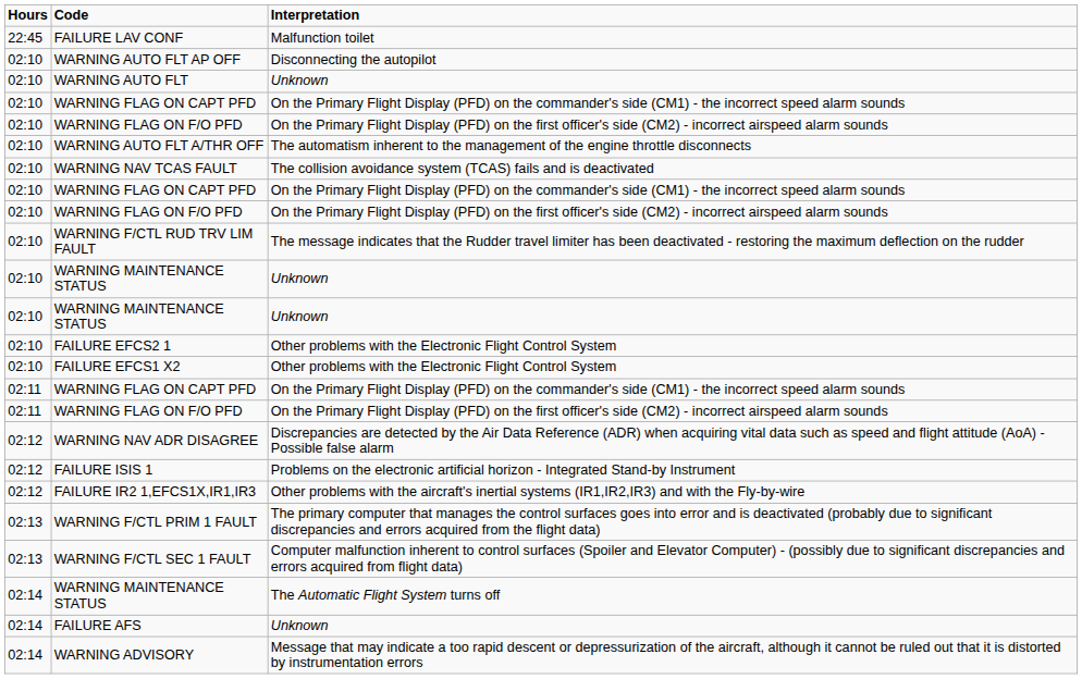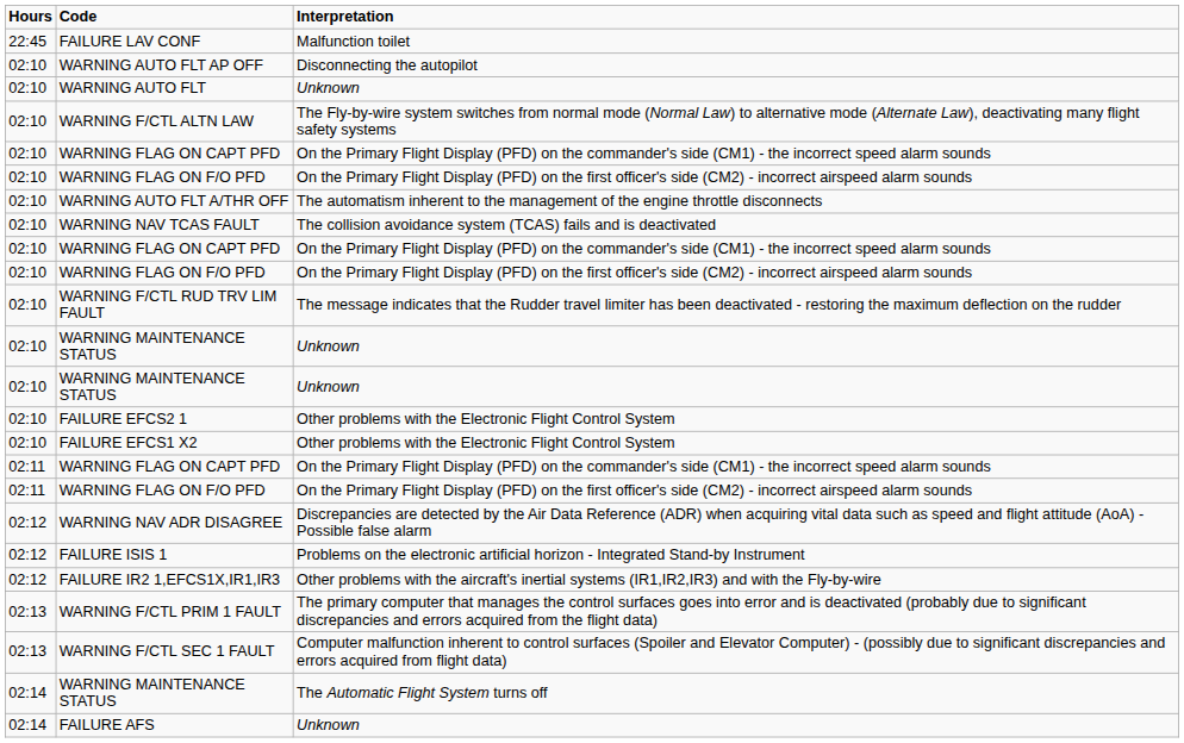 <table class="wikitable">
 <tr>
 <td><strong>Hours</strong></td>
 <td><strong>Code</strong></td>
 <td><strong>Interpretation</strong></td>
 </tr>
 <tr>
 <td>22:45</td>
 <td>FAILURE LAV CONF</td>
 <td>Malfunction toilet</td>
 </tr>
 <tr>
 <td>02:10</td>
 <td>WARNING AUTO FLT AP OFF</td>
 <td>Disconnecting the autopilot</td>
 </tr>
 <tr>
 <td>02:10</td>
 <td>WARNING AUTO FLT</td>
 <td><em>Unknown</em></td>
+</tr>
+<tr>
+<td>02:10</td>
+<td>WARNING F/CTL ALTN LAW</td>
+<td>The Fly-by-wire system switches from normal mode (<em>Normal Law</em>) to alternative mode (<em>Alternate Law</em>), deactivating many flight safety systems</td>
 </tr>
 <tr>
 <td>02:10</td>
 <td>WARNING FLAG ON CAPT PFD</td>
 <td>On the Primary Flight Display (PFD) on the commander's side (CM1) - the incorrect speed alarm sounds</td>
 </tr>
 <tr>
 <td>02:10</td>
 <td>WARNING FLAG ON F/O PFD</td>
 <td>On the Primary Flight Display (PFD) on the first officer's side (CM2) - incorrect airspeed alarm sounds</td>
 </tr>
 <tr>
 <td>02:10</td>
 <td>WARNING AUTO FLT A/THR OFF</td>
 <td>The automatism inherent to the management of the engine throttle disconnects</td>
 </tr>
 <tr>
 <td>02:10</td>
 <td>WARNING NAV TCAS FAULT</td>
 <td>The collision avoidance system (TCAS) fails and is deactivated</td>
 </tr>
 <tr>
 <td>02:10</td>
 <td>WARNING FLAG ON CAPT PFD</td>
 <td>On the Primary Flight Display (PFD) on the commander's side (CM1) - the incorrect speed alarm sounds</td>
 </tr>
 <tr>
 <td>02:10</td>
 <td>WARNING FLAG ON F/O PFD</td>
 <td>On the Primary Flight Display (PFD) on the first officer's side (CM2) - incorrect airspeed alarm sounds</td>
 </tr>
 <tr>
 <td>02:10</td>
 <td>WARNING F/CTL RUD TRV LIM FAULT</td>
 <td>The message indicates that the Rudder travel limiter has been deactivated - restoring the maximum deflection on the rudder</td>
 </tr>
 <tr>
 <td>02:10</td>
 <td>WARNING MAINTENANCE STATUS</td>
 <td><em>Unknown</em></td>
 </tr>
 <tr>
 <td>02:10</td>
 <td>WARNING MAINTENANCE STATUS</td>
 <td><em>Unknown</em></td>
 </tr>
 <tr>
 <td>02:10</td>
 <td>FAILURE EFCS2 1</td>
 <td>Other problems with the Electronic Flight Control System</td>
 </tr>
 <tr>
 <td>02:10</td>
 <td>FAILURE EFCS1 X2</td>
 <td>Other problems with the Electronic Flight Control System</td>
 </tr>
 <tr>
 <td>02:11</td>
 <td>WARNING FLAG ON CAPT PFD</td>
 <td>On the Primary Flight Display (PFD) on the commander's side (CM1) - the incorrect speed alarm sounds</td>
 </tr>
 <tr>
 <td>02:11</td>
 <td>WARNING FLAG ON F/O PFD</td>
 <td>On the Primary Flight Display (PFD) on the first officer's side (CM2) - incorrect airspeed alarm sounds</td>
 </tr>
 <tr>
 <td>02:12</td>
 <td>WARNING NAV ADR DISAGREE</td>
 <td>Discrepancies are detected by the Air Data Reference (ADR) when acquiring vital data such as speed and flight attitude (AoA) - Possible false alarm</td>
 </tr>
 <tr>
 <td>02:12</td>
 <td>FAILURE ISIS 1</td>
 <td>Problems on the electronic artificial horizon - Integrated Stand-by Instrument</td>
 </tr>
 <tr>
 <td>02:12</td>
 <td>FAILURE IR2 1,EFCS1X,IR1,IR3</td>
 <td>Other problems with the aircraft's inertial systems (IR1,IR2,IR3) and with the Fly-by-wire</td>
 </tr>
 <tr>
 <td>02:13</td>
 <td>WARNING F/CTL PRIM 1 FAULT</td>
 <td>The primary computer that manages the control surfaces goes into error and is deactivated (probably due to significant discrepancies and errors acquired from the flight data)</td>
 </tr>
 <tr>
 <td>02:13</td>
 <td>WARNING F/CTL SEC 1 FAULT</td>
 <td>Computer malfunction inherent to control surfaces (Spoiler and Elevator Computer) - (possibly due to significant discrepancies and errors acquired from flight data)</td>
 </tr>
 <tr>
 <td>02:14</td>
 <td>WARNING MAINTENANCE STATUS</td>
 <td>The <em>Automatic Flight System</em> turns off</td>
 </tr>
 <tr>
 <td>02:14</td>
 <td>FAILURE AFS</td>
 <td><em>Unknown</em></td>
 </tr>
-<tr>
-<td>02:14</td>
-<td>WARNING ADVISORY</td>
-<td>Message that may indicate a too rapid descent or depressurization of the aircraft, although it cannot be ruled out that it is distorted by instrumentation errors</td>
-</tr>
 </table>
